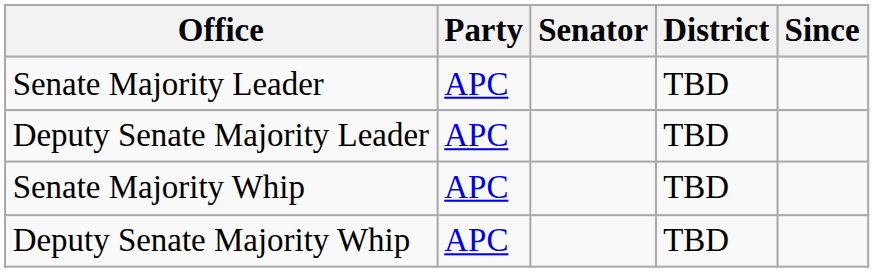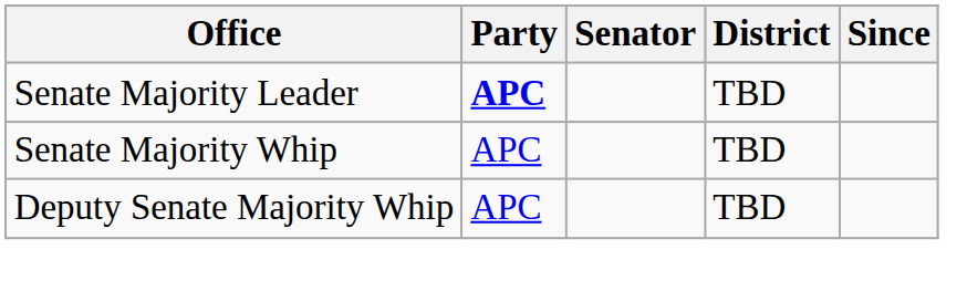 <table class="sortable wikitable">
 <tr>
 <th>Office</th>
 <th>Party</th>
 <th>Senator</th>
 <th>District</th>
 <th>Since</th>
 </tr>
 <tr>
 <td>Senate Majority Leader</td>
-<td><a href='#'>APC</a></td>
-<td></td>
-<td>TBD</td>
-<td></td>
-</tr>
-<tr>
-<td>Deputy Senate Majority Leader</td>
-<td><a href='#'>APC</a></td>
+<td><strong><a href='#'>APC</a></strong></td>
 <td></td>
 <td>TBD</td>
 <td></td>
 </tr>
 <tr>
 <td>Senate Majority Whip</td>
 <td><a href='#'>APC</a></td>
 <td></td>
 <td>TBD</td>
 <td></td>
 </tr>
 <tr>
 <td>Deputy Senate Majority Whip</td>
 <td><a href='#'>APC</a></td>
 <td></td>
 <td>TBD</td>
 <td></td>
 </tr>
 </table>
